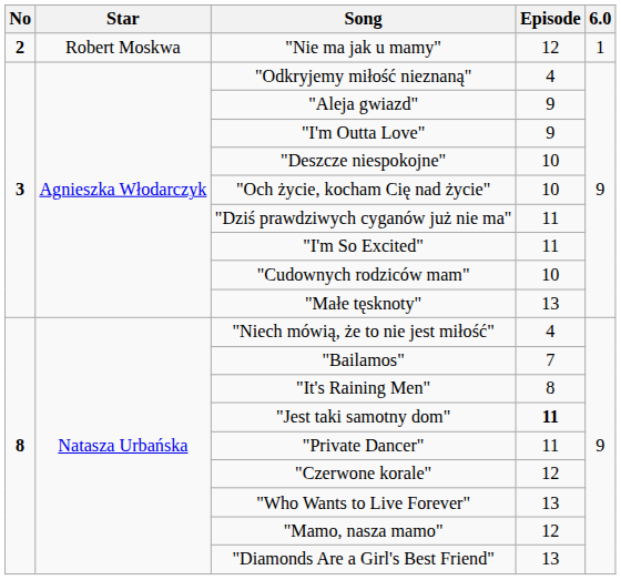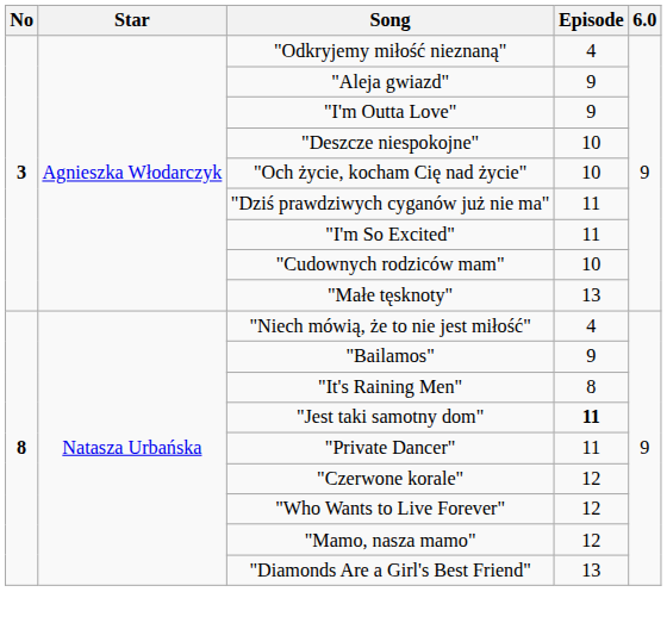 <table class="wikitable">
 <tr>
 <th>No</th>
 <th>Star</th>
 <th>Song</th>
 <th>Episode</th>
 <th>6.0</th>
-</tr>
-<tr -->
-<td align="center" rowspan="1"><strong>2</strong></td>
-<td align="center" rowspan="1">Robert Moskwa</td>
-<td align="center">"Nie ma jak u mamy"</td>
-<td align="center">12</td>
-<td align="center" rowspan="1">1</td>
 </tr>
 <tr>
 <td align="center" rowspan="9"><strong>3</strong></td>
 <td align="center" rowspan="9"><a href='#'>Agnieszka Włodarczyk</a></td>
 <td align="center">"Odkryjemy miłość nieznaną"</td>
 <td align="center">4</td>
 <td align="center" rowspan="9">9</td>
 </tr>
 <tr>
 <td align="center">"Aleja gwiazd"</td>
 <td align="center">9</td>
 </tr>
 <tr>
 <td align="center">"I'm Outta Love"</td>
 <td align="center">9</td>
 </tr>
 <tr>
 <td align="center">"Deszcze niespokojne"</td>
 <td align="center">10</td>
 </tr>
 <tr>
 <td align="center">"Och życie, kocham Cię nad życie"</td>
 <td align="center">10</td>
 </tr>
 <tr>
 <td align="center">"Dziś prawdziwych cyganów już nie ma"</td>
 <td align="center">11</td>
 </tr>
 <tr>
 <td align="center">"I'm So Excited"</td>
 <td align="center">11</td>
 </tr>
 <tr>
 <td align="center">"Cudownych rodziców mam"</td>
 <td align="center">10</td>
 </tr>
 <tr>
 <td align="center">"Małe tęsknoty"</td>
 <td align="center">13</td>
 </tr>
 <tr>
 <td align="center" rowspan="9"><strong>8</strong></td>
 <td align="center" rowspan="9"><a href='#'>Natasza Urbańska</a></td>
 <td align="center">"Niech mówią, że to nie jest miłość"</td>
 <td align="center">4</td>
 <td align="center" rowspan="9">9</td>
 </tr>
 <tr>
 <td align="center">"Bailamos"</td>
-<td align="center">7</td>
+<td align="center">9</td>
 </tr>
 <tr>
 <td align="center">"It's Raining Men"</td>
 <td align="center">8</td>
 </tr>
 <tr>
 <td align="center">"Jest taki samotny dom"</td>
 <td align="center"><strong>11</strong></td>
 </tr>
 <tr>
 <td align="center">"Private Dancer"</td>
 <td align="center">11</td>
 </tr>
 <tr>
 <td align="center">"Czerwone korale"</td>
 <td align="center">12</td>
 </tr>
 <tr>
 <td align="center">"Who Wants to Live Forever"</td>
-<td align="center">13</td>
+<td align="center">12</td>
 </tr>
 <tr>
 <td align="center">"Mamo, nasza mamo"</td>
 <td align="center">12</td>
 </tr>
 <tr>
 <td align="center">"Diamonds Are a Girl's Best Friend"</td>
 <td align="center">13</td>
 </tr>
 </table>
